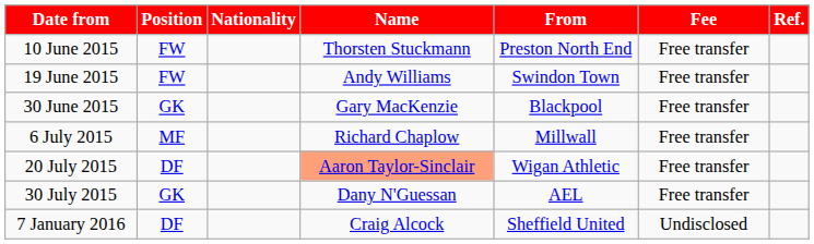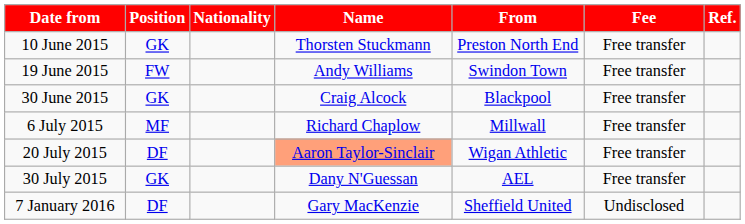 <table class="wikitable"  style="text-align:center; font-size:90%; ">
 <tr>
 <th style="background:#FF0000; color:white; width:100px;">Date from</th>
 <th style="background:#FF0000; color:white; width:50px;">Position</th>
 <th style="background:#FF0000; color:white; width:50px;">Nationality</th>
 <th style="background:#FF0000; color:white; width:150px;">Name</th>
 <th style="background:#FF0000; color:white; width:110px;">From</th>
 <th style="background:#FF0000; color:white; width:100px;">Fee</th>
 <th style="background:#FF0000; color:white; width:25px;">Ref.</th>
 </tr>
 <tr>
 <td>10 June 2015</td>
-<td><a href='#'>FW</a></td>
+<td><a href='#'>GK</a></td>
 <td></td>
 <td><a href='#'>Thorsten Stuckmann</a></td>
 <td><a href='#'>Preston North End</a></td>
 <td>Free transfer</td>
 <td></td>
 </tr>
 <tr>
 <td>19 June 2015</td>
 <td><a href='#'>FW</a></td>
 <td></td>
 <td><a href='#'>Andy Williams</a></td>
 <td><a href='#'>Swindon Town</a></td>
 <td>Free transfer</td>
 <td></td>
 </tr>
 <tr>
 <td>30 June 2015</td>
 <td><a href='#'>GK</a></td>
 <td></td>
-<td><a href='#'>Gary MacKenzie</a></td>
+<td><a href='#'>Craig Alcock</a></td>
 <td><a href='#'>Blackpool</a></td>
 <td>Free transfer</td>
 <td></td>
 </tr>
 <tr>
 <td>6 July 2015</td>
 <td><a href='#'>MF</a></td>
 <td></td>
 <td><a href='#'>Richard Chaplow</a></td>
 <td><a href='#'>Millwall</a></td>
 <td>Free transfer</td>
 <td></td>
 </tr>
 <tr>
 <td>20 July 2015</td>
 <td><a href='#'>DF</a></td>
 <td></td>
 <td style="background: lightsalmon;"><a href='#'>Aaron Taylor-Sinclair</a></td>
 <td><a href='#'>Wigan Athletic</a></td>
 <td>Free transfer</td>
 <td></td>
 </tr>
 <tr>
 <td>30 July 2015</td>
 <td><a href='#'>GK</a></td>
 <td></td>
 <td><a href='#'>Dany N'Guessan</a></td>
 <td><a href='#'>AEL</a></td>
 <td>Free transfer</td>
 <td></td>
 </tr>
 <tr>
 <td>7 January 2016</td>
 <td><a href='#'>DF</a></td>
 <td></td>
-<td><a href='#'>Craig Alcock</a></td>
+<td><a href='#'>Gary MacKenzie</a></td>
 <td><a href='#'>Sheffield United</a></td>
 <td>Undisclosed</td>
 <td></td>
 </tr>
 </table>
